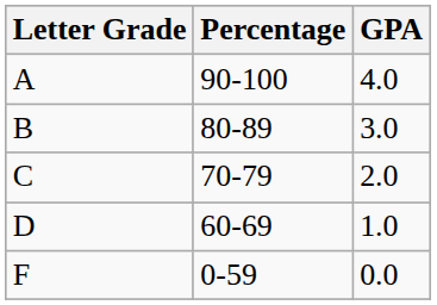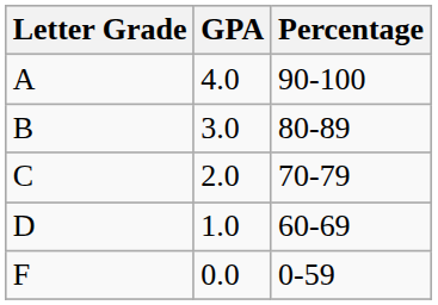 <table class="wikitable">
 <tr>
 <th>Letter Grade</th>
+<th>GPA</th>
 <th>Percentage</th>
-<th>GPA</th>
 </tr>
 <tr>
 <td>A</td>
+<td>4.0</td>
 <td>90-100</td>
-<td>4.0</td>
 </tr>
 <tr>
 <td>B</td>
+<td>3.0</td>
 <td>80-89</td>
-<td>3.0</td>
 </tr>
 <tr>
 <td>C</td>
+<td>2.0</td>
 <td>70-79</td>
-<td>2.0</td>
 </tr>
 <tr>
 <td>D</td>
+<td>1.0</td>
 <td>60-69</td>
-<td>1.0</td>
 </tr>
 <tr>
 <td>F</td>
+<td>0.0</td>
 <td>0-59</td>
-<td>0.0</td>
 </tr>
 </table>
